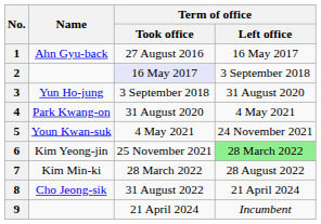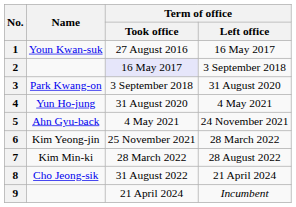 <table class="wikitable" style="text-align:center">
 <tr>
 <th rowspan=2>No.</th>
 <th rowspan=2>Name</th>
 <th colspan=2>Term of office</th>
 </tr>
 <tr>
 <th>Took office</th>
 <th>Left office</th>
 </tr>
 <tr>
 <th>1</th>
-<td><a href='#'>Ahn Gyu-back</a></td>
+<td><a href='#'>Youn Kwan-suk</a></td>
 <td>27 August 2016</td>
 <td>16 May 2017</td>
 </tr>
 <tr>
 <th>2</th>
 <td></td>
 <td style="background: lavender;">16 May 2017</td>
 <td>3 September 2018</td>
 </tr>
 <tr>
 <th>3</th>
-<td><a href='#'>Yun Ho-jung</a></td>
+<td><a href='#'>Park Kwang-on</a></td>
 <td>3 September 2018</td>
 <td>31 August 2020</td>
 </tr>
 <tr>
 <th>4</th>
-<td><a href='#'>Park Kwang-on</a></td>
+<td><a href='#'>Yun Ho-jung</a></td>
 <td>31 August 2020</td>
 <td>4 May 2021</td>
 </tr>
 <tr>
 <th>5</th>
-<td><a href='#'>Youn Kwan-suk</a></td>
+<td><a href='#'>Ahn Gyu-back</a></td>
 <td>4 May 2021</td>
 <td>24 November 2021</td>
 </tr>
 <tr>
 <th>6</th>
 <td>Kim Yeong-jin</td>
 <td>25 November 2021</td>
-<td style="background: lightgreen;">28 March 2022</td>
+<td>28 March 2022</td>
 </tr>
 <tr>
 <th>7</th>
 <td>Kim Min-ki</td>
 <td>28 March 2022</td>
 <td>28 August 2022</td>
 </tr>
 <tr>
 <th>8</th>
 <td><a href='#'>Cho Jeong-sik</a></td>
 <td>31 August 2022</td>
 <td>21 April 2024</td>
 </tr>
 <tr>
 <th>9</th>
 <td></td>
 <td>21 April 2024</td>
 <td><em>Incumbent</em></td>
 </tr>
 </table>
